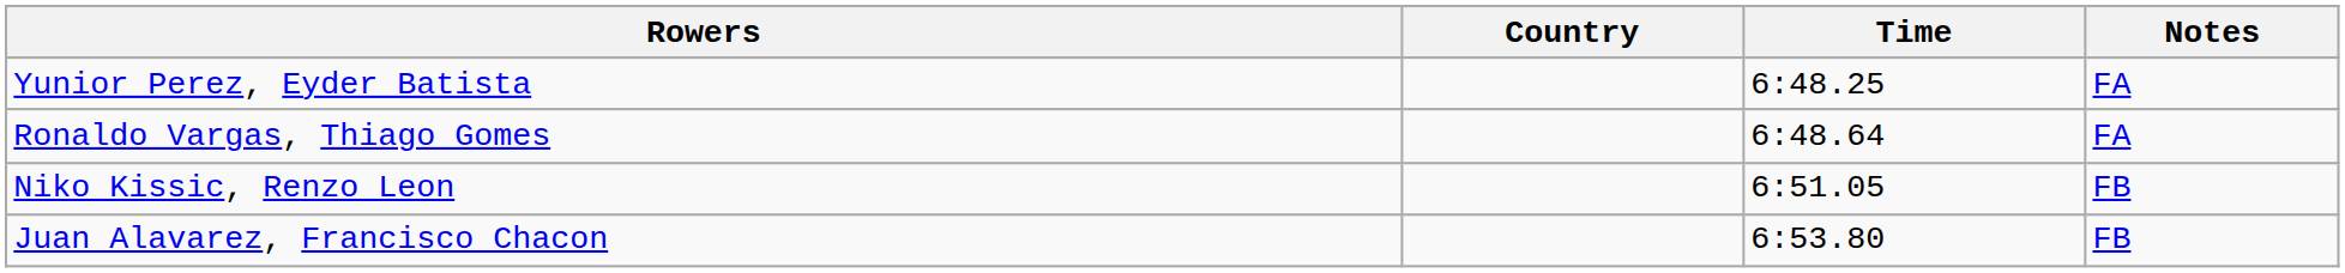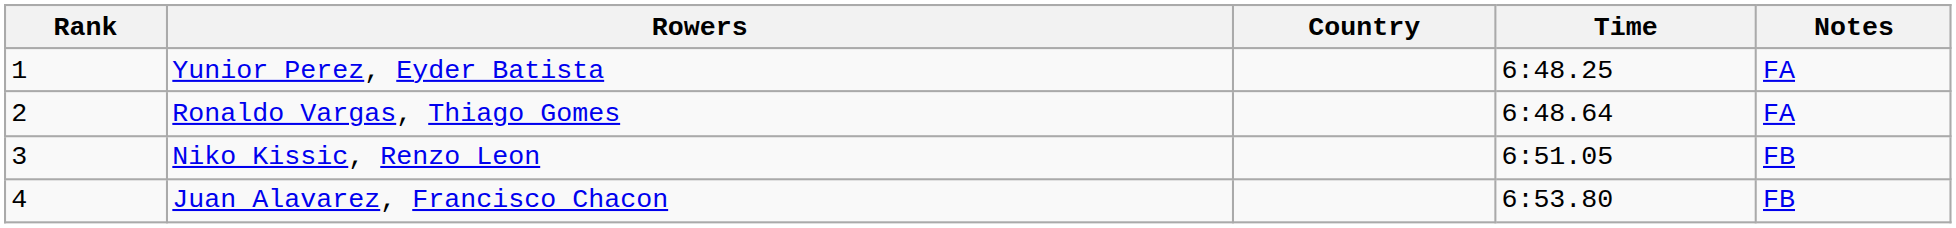 <table class="wikitable" width=60%>
 <tr>
+<th>Rank</th>
 <th>Rowers</th>
 <th>Country</th>
 <th>Time</th>
 <th>Notes</th>
 </tr>
 <tr>
+<td>1</td>
 <td><a href='#'>Yunior Perez</a>, <a href='#'>Eyder Batista</a></td>
 <td></td>
 <td>6:48.25</td>
 <td><a href='#'>FA</a></td>
 </tr>
 <tr>
+<td>2</td>
 <td><a href='#'>Ronaldo Vargas</a>, <a href='#'>Thiago Gomes</a></td>
 <td></td>
 <td>6:48.64</td>
 <td><a href='#'>FA</a></td>
 </tr>
 <tr>
+<td>3</td>
 <td><a href='#'>Niko Kissic</a>, <a href='#'>Renzo Leon</a></td>
 <td></td>
 <td>6:51.05</td>
 <td><a href='#'>FB</a></td>
 </tr>
 <tr>
+<td>4</td>
 <td><a href='#'>Juan Alavarez</a>, <a href='#'>Francisco Chacon</a></td>
 <td></td>
 <td>6:53.80</td>
 <td><a href='#'>FB</a></td>
 </tr>
 </table>
